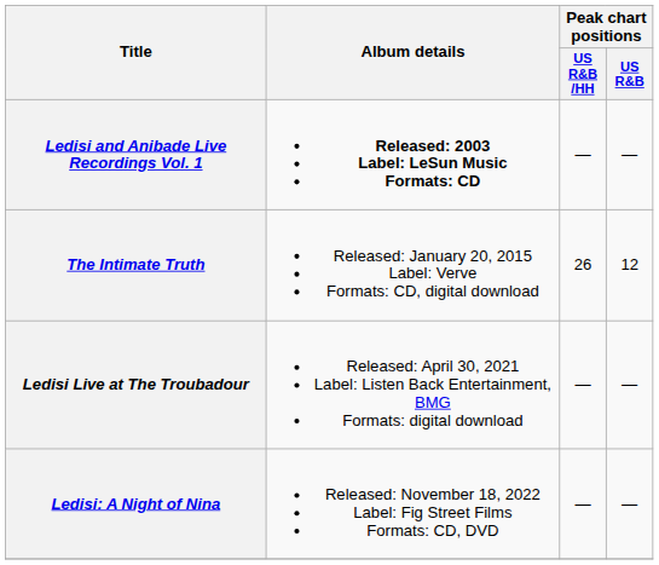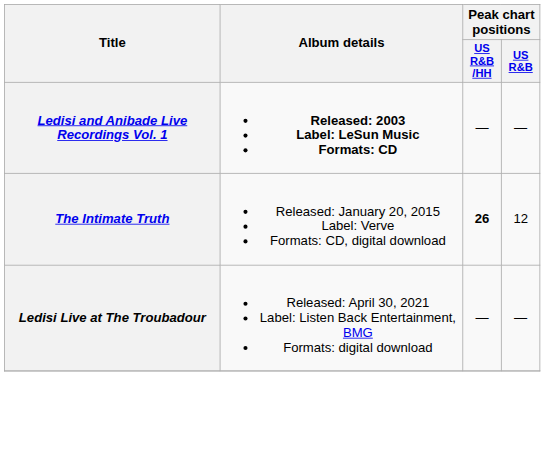 <table class="wikitable plainrowheaders" style="text-align:center;">
 <tr>
 <th scope="col" rowspan="2" style="width:16em;">Title</th>
 <th scope="col" rowspan="2" style="width:18em;">Album details</th>
 <th scope="col" colspan="2">Peak chart positions</th>
 </tr>
 <tr>
 <th style="width:3em;font-size:85%"><a href='#'>US<br>R&B<br>/HH</a><br></th>
 <th style="width:3em;font-size:85%"><a href='#'>US<br>R&B</a><br></th>
 </tr>
 <tr>
 <th scope="row"><em><a href='#'>Ledisi and Anibade Live Recordings Vol. 1</a></em></th>
 <td><strong><br><ul><li>Released: 2003</li><li>Label: LeSun Music</li><li>Formats: CD</li></ul></strong></td>
 <td>—</td>
 <td>—</td>
 </tr>
 <tr>
 <th scope="row"><em><a href='#'>The Intimate Truth</a></em></th>
 <td><br><ul><li>Released: January 20, 2015</li><li>Label: Verve</li><li>Formats: CD, digital download</li></ul></td>
-<td>26</td>
+<td><strong>26</strong></td>
 <td>12</td>
 </tr>
 <tr>
 <th scope="row"><em>Ledisi Live at The Troubadour</em></th>
 <td><br><ul><li>Released: April 30, 2021</li><li>Label: Listen Back Entertainment, <a href='#'>BMG</a></li><li>Formats: digital download</li></ul></td>
 <td>—</td>
 <td>—</td>
 </tr>
 <tr>
-<th scope="row"><em><a href='#'>Ledisi: A Night of Nina</a></em></th>
-<td><br><ul><li>Released: November 18, 2022</li><li>Label: Fig Street Films</li><li>Formats: CD, DVD</li></ul></td>
-<td>—</td>
-<td>—</td>
-</tr>
-<tr>
 </tr>
 </table>
